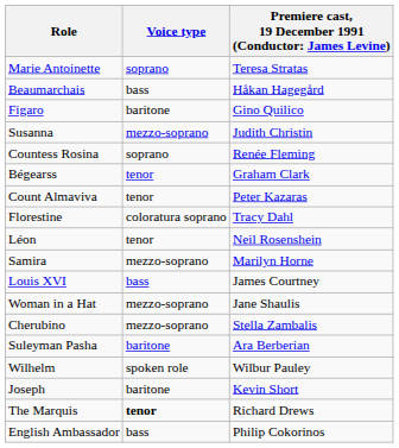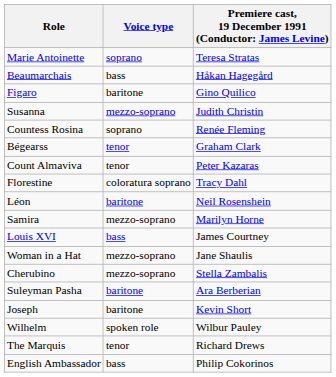 <table class="wikitable">
 <tr>
 <th>Role</th>
 <th><a href='#'>Voice type</a></th>
 <th>Premiere cast,<br>19 December 1991<br>(Conductor: <a href='#'>James Levine</a>)</th>
 </tr>
 <tr>
 <td><a href='#'>Marie Antoinette</a></td>
 <td><a href='#'>soprano</a></td>
 <td><a href='#'>Teresa Stratas</a></td>
 </tr>
 <tr>
 <td><a href='#'>Beaumarchais</a></td>
 <td>bass</td>
 <td><a href='#'>Håkan Hagegård</a></td>
 </tr>
 <tr>
 <td><a href='#'>Figaro</a></td>
 <td>baritone</td>
 <td><a href='#'>Gino Quilico</a></td>
 </tr>
 <tr>
 <td>Susanna</td>
 <td><a href='#'>mezzo-soprano</a></td>
 <td><a href='#'>Judith Christin</a></td>
 </tr>
 <tr>
 <td>Countess Rosina</td>
 <td>soprano</td>
 <td><a href='#'>Renée Fleming</a></td>
 </tr>
 <tr>
 <td>Bégearss</td>
 <td><a href='#'>tenor</a></td>
 <td><a href='#'>Graham Clark</a></td>
 </tr>
 <tr>
 <td>Count Almaviva</td>
 <td>tenor</td>
 <td><a href='#'>Peter Kazaras</a></td>
 </tr>
 <tr>
 <td>Florestine</td>
 <td>coloratura soprano</td>
 <td><a href='#'>Tracy Dahl</a></td>
 </tr>
 <tr>
 <td>Léon</td>
-<td>tenor</td>
+<td><a href='#'>baritone</a></td>
 <td><a href='#'>Neil Rosenshein</a></td>
 </tr>
 <tr>
 <td>Samira</td>
 <td>mezzo-soprano</td>
 <td><a href='#'>Marilyn Horne</a></td>
 </tr>
 <tr>
 <td><a href='#'>Louis XVI</a></td>
 <td><a href='#'>bass</a></td>
 <td>James Courtney</td>
 </tr>
 <tr>
 <td>Woman in a Hat</td>
 <td>mezzo-soprano</td>
 <td>Jane Shaulis</td>
 </tr>
 <tr>
 <td>Cherubino</td>
 <td>mezzo-soprano</td>
 <td><a href='#'>Stella Zambalis</a></td>
 </tr>
 <tr>
 <td>Suleyman Pasha</td>
 <td><a href='#'>baritone</a></td>
 <td><a href='#'>Ara Berberian</a></td>
 </tr>
 <tr>
+<td>Joseph</td>
+<td>baritone</td>
+<td><a href='#'>Kevin Short</a></td>
+</tr>
+<tr>
 <td>Wilhelm</td>
 <td>spoken role</td>
 <td>Wilbur Pauley</td>
 </tr>
 <tr>
-<td>Joseph</td>
-<td>baritone</td>
-<td><a href='#'>Kevin Short</a></td>
-</tr>
-<tr>
 <td>The Marquis</td>
-<td><strong>tenor</strong></td>
+<td>tenor</td>
 <td>Richard Drews</td>
 </tr>
 <tr>
 <td>English Ambassador</td>
 <td>bass</td>
 <td>Philip Cokorinos</td>
 </tr>
 </table>
